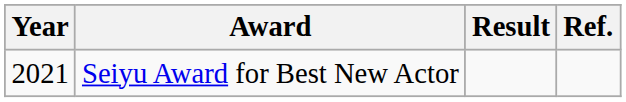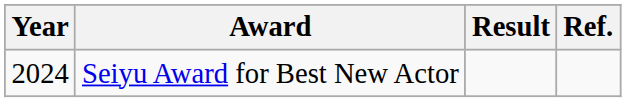 <table class="wikitable sortable">
 <tr>
 <th>Year</th>
 <th>Award</th>
 <th>Result</th>
 <th>Ref.</th>
 </tr>
 <tr>
-<td>2021</td>
+<td>2024</td>
 <td><a href='#'>Seiyu Award</a> for Best New Actor</td>
 <td></td>
 <td></td>
 </tr>
 </table>
